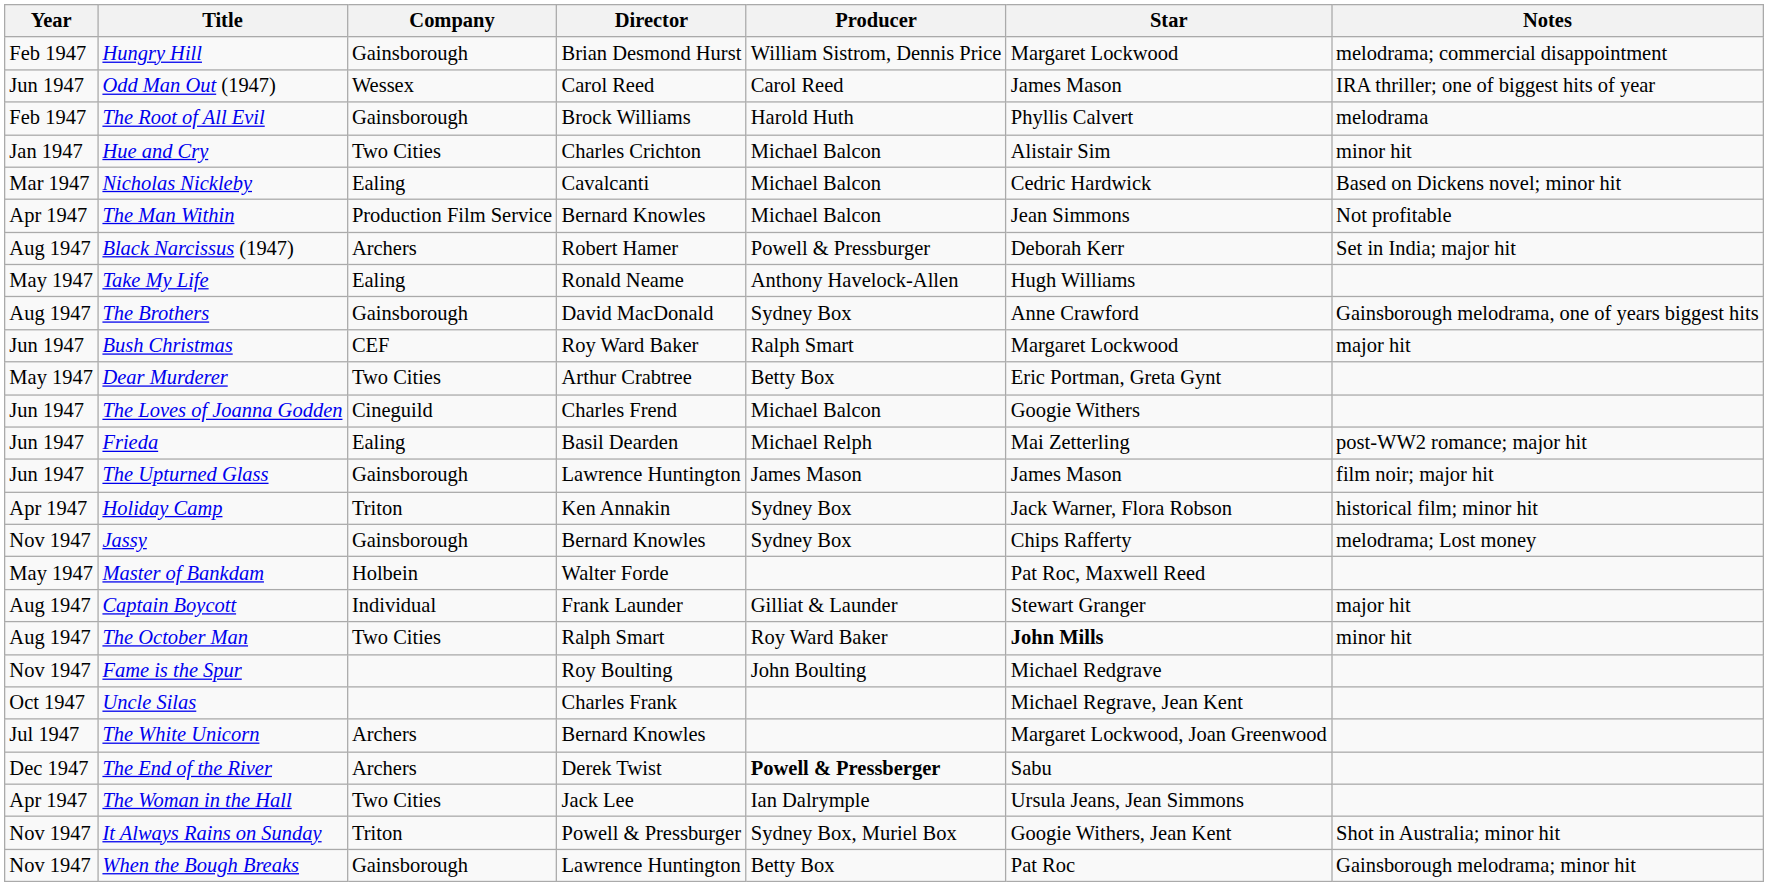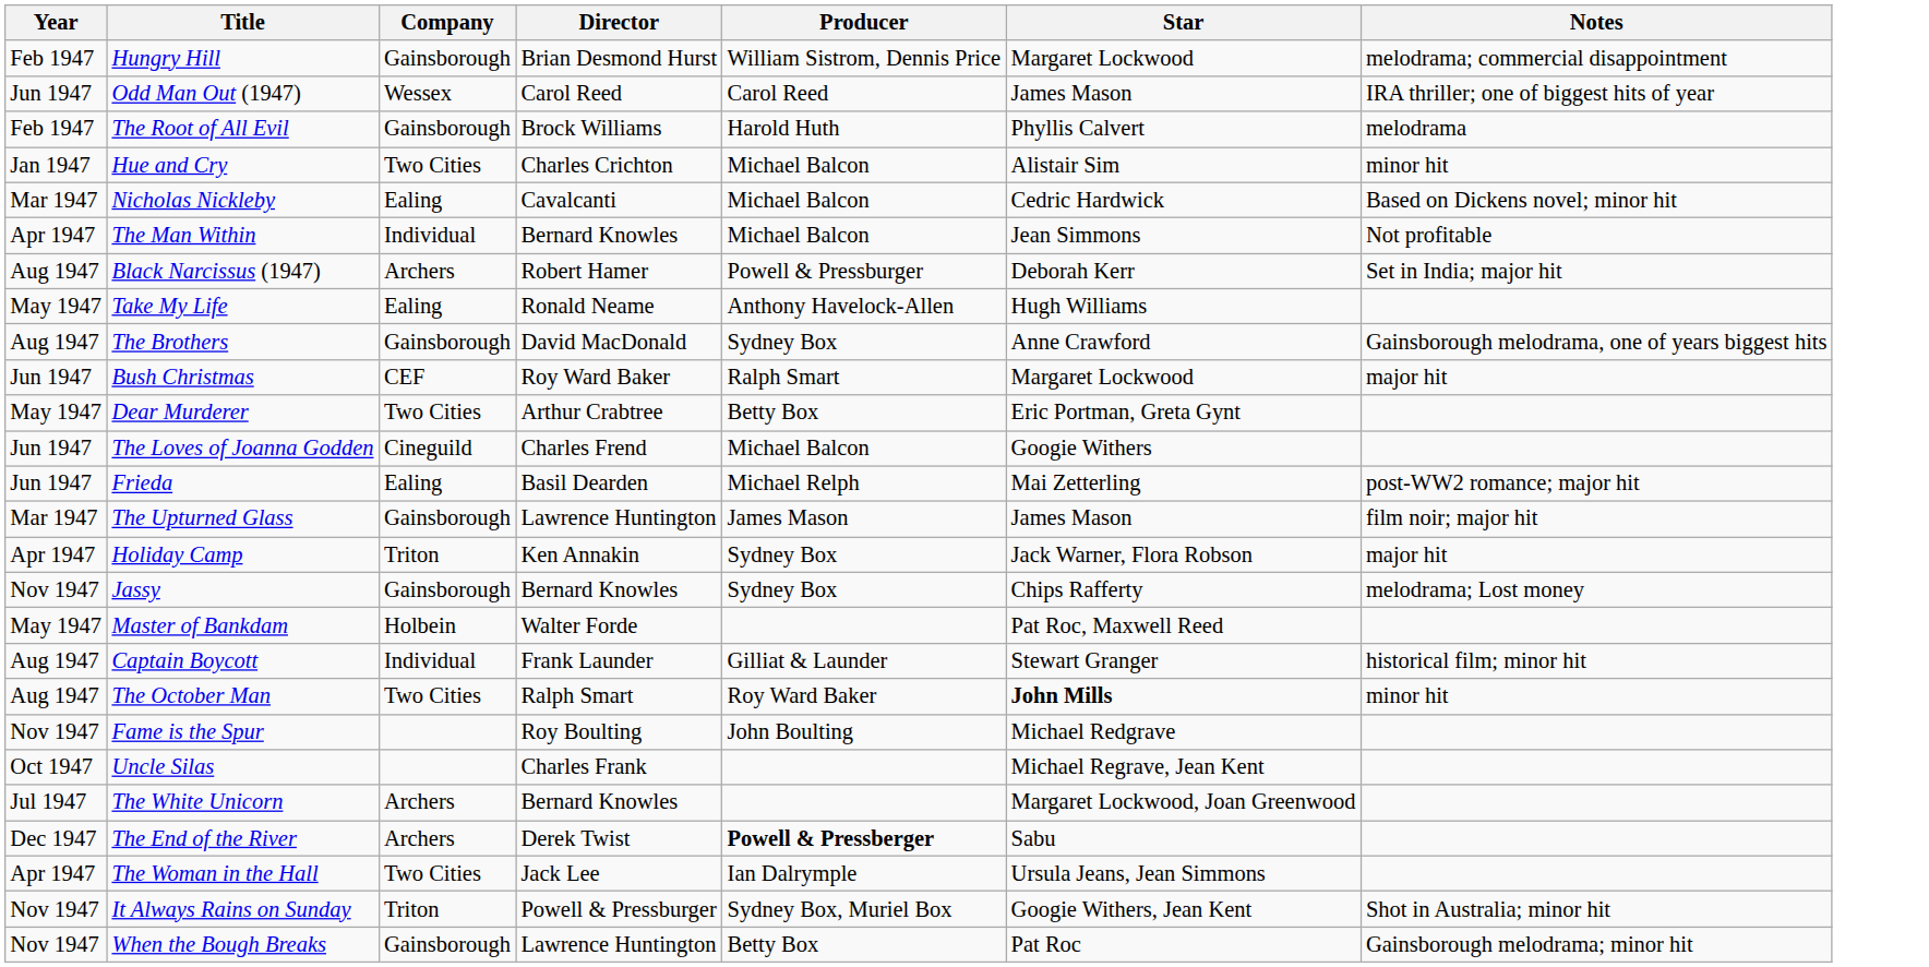 <table class="wikitable sortable">
 <tr>
 <th>Year</th>
 <th>Title</th>
 <th>Company</th>
 <th>Director</th>
 <th>Producer</th>
 <th>Star</th>
 <th>Notes</th>
 </tr>
 <tr>
 <td>Feb 1947</td>
 <td><em><a href='#'>Hungry Hill</a></em></td>
 <td>Gainsborough</td>
 <td>Brian Desmond Hurst</td>
 <td>William Sistrom, Dennis Price</td>
 <td>Margaret Lockwood</td>
 <td>melodrama; commercial disappointment</td>
 </tr>
 <tr>
 <td>Jun 1947</td>
 <td><em><a href='#'>Odd Man Out</a></em> (1947)</td>
 <td>Wessex</td>
 <td>Carol Reed</td>
 <td>Carol Reed</td>
 <td>James Mason</td>
 <td>IRA thriller; one of biggest hits of year</td>
 </tr>
 <tr>
 <td>Feb 1947</td>
 <td><em><a href='#'>The Root of All Evil</a></em></td>
 <td>Gainsborough</td>
 <td>Brock Williams</td>
 <td>Harold Huth</td>
 <td>Phyllis Calvert</td>
 <td>melodrama</td>
 </tr>
 <tr>
 <td>Jan 1947</td>
 <td><em><a href='#'>Hue and Cry</a></em></td>
 <td>Two Cities</td>
 <td>Charles Crichton</td>
 <td>Michael Balcon</td>
 <td>Alistair Sim</td>
 <td>minor hit</td>
 </tr>
 <tr>
 <td>Mar 1947</td>
 <td><em><a href='#'>Nicholas Nickleby</a></em></td>
 <td>Ealing</td>
 <td>Cavalcanti</td>
 <td>Michael Balcon</td>
 <td>Cedric Hardwick</td>
 <td>Based on Dickens novel; minor hit</td>
 </tr>
 <tr>
 <td>Apr 1947</td>
 <td><em><a href='#'>The Man Within</a></em></td>
-<td>Production Film Service</td>
+<td>Individual</td>
 <td>Bernard Knowles</td>
 <td>Michael Balcon</td>
 <td>Jean Simmons</td>
 <td>Not profitable</td>
 </tr>
 <tr>
 <td>Aug 1947</td>
 <td><em><a href='#'>Black Narcissus</a></em> (1947)</td>
 <td>Archers</td>
 <td>Robert Hamer</td>
 <td>Powell & Pressburger</td>
 <td>Deborah Kerr</td>
 <td>Set in India; major hit</td>
 </tr>
 <tr>
 <td>May 1947</td>
 <td><em><a href='#'>Take My Life</a></em></td>
 <td>Ealing</td>
 <td>Ronald Neame</td>
 <td>Anthony Havelock-Allen</td>
 <td>Hugh Williams</td>
 <td></td>
 </tr>
 <tr>
 <td>Aug 1947</td>
 <td><em><a href='#'>The Brothers</a></em></td>
 <td>Gainsborough</td>
 <td>David MacDonald</td>
 <td>Sydney Box</td>
 <td>Anne Crawford</td>
 <td>Gainsborough melodrama, one of years biggest hits</td>
 </tr>
 <tr>
 <td>Jun 1947</td>
 <td><em><a href='#'>Bush Christmas</a></em></td>
 <td>CEF</td>
 <td>Roy Ward Baker</td>
 <td>Ralph Smart</td>
 <td>Margaret Lockwood</td>
 <td>major hit</td>
 </tr>
 <tr>
 <td>May 1947</td>
 <td><em><a href='#'>Dear Murderer</a></em></td>
 <td>Two Cities</td>
 <td>Arthur Crabtree</td>
 <td>Betty Box</td>
 <td>Eric Portman, Greta Gynt</td>
 <td></td>
 </tr>
 <tr>
 <td>Jun 1947</td>
 <td><em><a href='#'>The Loves of Joanna Godden</a></em></td>
 <td>Cineguild</td>
 <td>Charles Frend</td>
 <td>Michael Balcon</td>
 <td>Googie Withers</td>
 <td></td>
 </tr>
 <tr>
 <td>Jun 1947</td>
 <td><em><a href='#'>Frieda</a></em></td>
 <td>Ealing</td>
 <td>Basil Dearden</td>
 <td>Michael Relph</td>
 <td>Mai Zetterling</td>
 <td>post-WW2 romance; major hit</td>
 </tr>
 <tr>
-<td>Jun 1947</td>
+<td>Mar 1947</td>
 <td><em><a href='#'>The Upturned Glass</a></em></td>
 <td>Gainsborough</td>
 <td>Lawrence Huntington</td>
 <td>James Mason</td>
 <td>James Mason</td>
 <td>film noir; major hit</td>
 </tr>
 <tr>
 <td>Apr 1947</td>
 <td><em><a href='#'>Holiday Camp</a></em></td>
 <td>Triton</td>
 <td>Ken Annakin</td>
 <td>Sydney Box</td>
 <td>Jack Warner, Flora Robson</td>
-<td>historical film; minor hit</td>
+<td>major hit</td>
 </tr>
 <tr>
 <td>Nov 1947</td>
 <td><em><a href='#'>Jassy</a></em></td>
 <td>Gainsborough</td>
 <td>Bernard Knowles</td>
 <td>Sydney Box</td>
 <td>Chips Rafferty</td>
 <td>melodrama; Lost money</td>
 </tr>
 <tr>
 <td>May 1947</td>
 <td><em><a href='#'>Master of Bankdam</a></em></td>
 <td>Holbein</td>
 <td>Walter Forde</td>
 <td></td>
 <td>Pat Roc, Maxwell Reed</td>
 <td></td>
 </tr>
 <tr>
 <td>Aug 1947</td>
 <td><em><a href='#'>Captain Boycott</a></em></td>
 <td>Individual</td>
 <td>Frank Launder</td>
 <td>Gilliat & Launder</td>
 <td>Stewart Granger</td>
-<td>major hit</td>
+<td>historical film; minor hit</td>
 </tr>
 <tr>
 <td>Aug 1947</td>
 <td><em><a href='#'>The October Man</a></em></td>
 <td>Two Cities</td>
 <td>Ralph Smart</td>
 <td>Roy Ward Baker</td>
 <td><strong>John Mills</strong></td>
 <td>minor hit</td>
 </tr>
 <tr>
 <td>Nov 1947</td>
 <td><em><a href='#'>Fame is the Spur</a></em></td>
 <td></td>
 <td>Roy Boulting</td>
 <td>John Boulting</td>
 <td>Michael Redgrave</td>
 <td></td>
 </tr>
 <tr>
 <td>Oct 1947</td>
 <td><em><a href='#'>Uncle Silas</a></em></td>
 <td></td>
 <td>Charles Frank</td>
 <td></td>
 <td>Michael Regrave, Jean Kent</td>
 <td></td>
 </tr>
 <tr>
 <td>Jul 1947</td>
 <td><em><a href='#'>The White Unicorn</a></em></td>
 <td>Archers</td>
 <td>Bernard Knowles</td>
 <td></td>
 <td>Margaret Lockwood, Joan Greenwood</td>
 <td></td>
 </tr>
 <tr>
 <td>Dec 1947</td>
 <td><em><a href='#'>The End of the River</a></em></td>
 <td>Archers</td>
 <td>Derek Twist</td>
 <td><strong>Powell & Pressberger</strong></td>
 <td>Sabu</td>
 <td></td>
 </tr>
 <tr>
 <td>Apr 1947</td>
 <td><em><a href='#'>The Woman in the Hall</a></em></td>
 <td>Two Cities</td>
 <td>Jack Lee</td>
 <td>Ian Dalrymple</td>
 <td>Ursula Jeans, Jean Simmons</td>
 <td></td>
 </tr>
 <tr>
 <td>Nov 1947</td>
 <td><em><a href='#'>It Always Rains on Sunday</a></em></td>
 <td>Triton</td>
 <td>Powell & Pressburger</td>
 <td>Sydney Box, Muriel Box</td>
 <td>Googie Withers, Jean Kent</td>
 <td>Shot in Australia; minor hit</td>
 </tr>
 <tr>
 <td>Nov 1947</td>
 <td><em><a href='#'>When the Bough Breaks</a></em></td>
 <td>Gainsborough</td>
 <td>Lawrence Huntington</td>
 <td>Betty Box</td>
 <td>Pat Roc</td>
 <td>Gainsborough melodrama; minor hit</td>
 </tr>
 </table>
